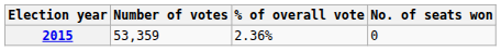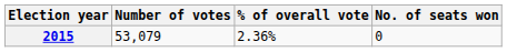 <table class="wikitable">
 <tr>
 <th>Election year</th>
 <th>Number of votes</th>
 <th>% of overall vote</th>
 <th>No. of seats won</th>
 </tr>
 <tr>
 <th><a href='#'>2015</a></th>
-<td>53,359</td>
+<td>53,079</td>
 <td>2.36%</td>
 <td>0</td>
 </tr>
 </table>
